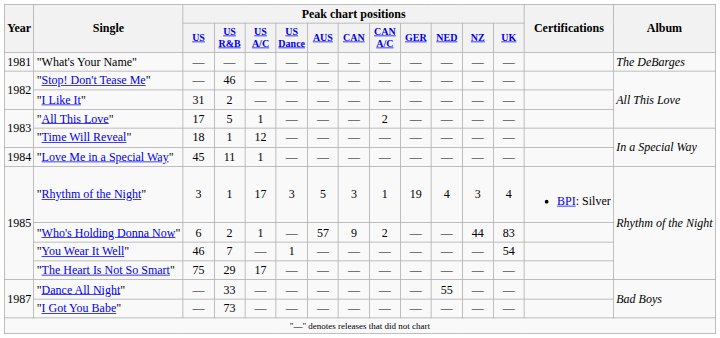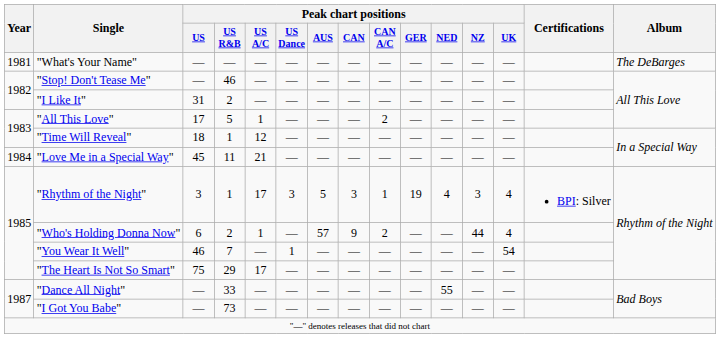 <table class="wikitable" style="text-align:center;">
 <tr>
 <th rowspan="2">Year</th>
 <th rowspan="2">Single</th>
 <th colspan="11">Peak chart positions</th>
 <th rowspan="2">Certifications</th>
 <th rowspan="2">Album</th>
 </tr>
 <tr style="font-size:smaller;">
 <th width="35"><a href='#'>US</a><br></th>
 <th width="35"><a href='#'>US<br>R&B</a><br></th>
 <th width="35"><a href='#'>US<br>A/C</a><br></th>
 <th width="35"><a href='#'>US<br>Dance</a><br></th>
 <th width="35"><a href='#'>AUS</a><br></th>
 <th width="35"><a href='#'>CAN</a><br></th>
 <th width="35"><a href='#'>CAN<br>A/C</a><br></th>
 <th width="35"><a href='#'>GER</a><br></th>
 <th width="35"><a href='#'>NED</a><br></th>
 <th width="35"><a href='#'>NZ</a><br></th>
 <th width="35"><a href='#'>UK</a><br></th>
 </tr>
 <tr>
 <td rowspan="1">1981</td>
 <td style="text-align:left;">"What's Your Name"</td>
 <td>—</td>
 <td>—</td>
 <td>—</td>
 <td>—</td>
 <td>—</td>
 <td>—</td>
 <td>—</td>
 <td>—</td>
 <td>—</td>
 <td>—</td>
 <td>—</td>
 <td></td>
 <td style="text-align:left;" rowspan="1"><em>The DeBarges</em></td>
 </tr>
 <tr>
 <td rowspan="2">1982</td>
 <td style="text-align:left;">"<a href='#'>Stop! Don't Tease Me</a>"</td>
 <td>—</td>
 <td>46</td>
 <td>—</td>
 <td>—</td>
 <td>—</td>
 <td>—</td>
 <td>—</td>
 <td>—</td>
 <td>—</td>
 <td>—</td>
 <td>—</td>
 <td></td>
 <td style="text-align:left;" rowspan="3"><em>All This Love</em></td>
 </tr>
 <tr>
 <td style="text-align:left;">"<a href='#'>I Like It</a>"</td>
 <td>31</td>
 <td>2</td>
 <td>—</td>
 <td>—</td>
 <td>—</td>
 <td>—</td>
 <td>—</td>
 <td>—</td>
 <td>—</td>
 <td>—</td>
 <td>—</td>
 <td></td>
 </tr>
 <tr>
 <td rowspan="2">1983</td>
 <td style="text-align:left;">"<a href='#'>All This Love</a>"</td>
 <td>17</td>
 <td>5</td>
 <td>1</td>
 <td>—</td>
 <td>—</td>
 <td>—</td>
 <td>2</td>
 <td>—</td>
 <td>—</td>
 <td>—</td>
 <td>—</td>
 <td></td>
 </tr>
 <tr>
 <td style="text-align:left;">"<a href='#'>Time Will Reveal</a>"</td>
 <td>18</td>
 <td>1</td>
 <td>12</td>
 <td>—</td>
 <td>—</td>
 <td>—</td>
 <td>—</td>
 <td>—</td>
 <td>—</td>
 <td>—</td>
 <td>—</td>
 <td></td>
 <td style="text-align:left;" rowspan="2"><em>In a Special Way</em></td>
 </tr>
 <tr>
 <td>1984</td>
 <td style="text-align:left;">"<a href='#'>Love Me in a Special Way</a>"</td>
 <td>45</td>
 <td>11</td>
-<td>1</td>
+<td>21</td>
 <td>—</td>
 <td>—</td>
 <td>—</td>
 <td>—</td>
 <td>—</td>
 <td>—</td>
 <td>—</td>
 <td>—</td>
 <td></td>
 </tr>
 <tr>
 <td rowspan="4">1985</td>
 <td style="text-align:left;">"<a href='#'>Rhythm of the Night</a>"</td>
 <td>3</td>
 <td>1</td>
 <td>17</td>
 <td>3</td>
 <td>5</td>
 <td>3</td>
 <td>1</td>
 <td>19</td>
 <td>4</td>
 <td>3</td>
 <td>4</td>
 <td><br><ul><li><a href='#'>BPI</a>: Silver</li></ul></td>
 <td style="text-align:left;" rowspan="4"><em>Rhythm of the Night</em></td>
 </tr>
 <tr>
 <td style="text-align:left;">"<a href='#'>Who's Holding Donna Now</a>"</td>
 <td>6</td>
 <td>2</td>
 <td>1</td>
 <td>—</td>
 <td>57</td>
 <td>9</td>
 <td>2</td>
 <td>—</td>
 <td>—</td>
 <td>44</td>
-<td>83</td>
+<td>4</td>
 <td></td>
 </tr>
 <tr>
 <td style="text-align:left;">"<a href='#'>You Wear It Well</a>" </td>
 <td>46</td>
 <td>7</td>
 <td>—</td>
 <td>1</td>
 <td>—</td>
 <td>—</td>
 <td>—</td>
 <td>—</td>
 <td>—</td>
 <td>—</td>
 <td>54</td>
 <td></td>
 </tr>
 <tr>
 <td style="text-align:left;">"<a href='#'>The Heart Is Not So Smart</a>" </td>
 <td>75</td>
 <td>29</td>
 <td>17</td>
 <td>—</td>
 <td>—</td>
 <td>—</td>
 <td>—</td>
 <td>—</td>
 <td>—</td>
 <td>—</td>
 <td>—</td>
 <td></td>
 </tr>
 <tr>
 <td rowspan="2">1987</td>
 <td style="text-align:left;">"<a href='#'>Dance All Night</a>"</td>
 <td>—</td>
 <td>33</td>
 <td>—</td>
 <td>—</td>
 <td>—</td>
 <td>—</td>
 <td>—</td>
 <td>—</td>
 <td>55</td>
 <td>—</td>
 <td>—</td>
 <td></td>
 <td style="text-align:left;" rowspan="2"><em>Bad Boys</em></td>
 </tr>
 <tr>
 <td style="text-align:left;">"<a href='#'>I Got You Babe</a>"</td>
 <td>—</td>
 <td>73</td>
 <td>—</td>
 <td>—</td>
 <td>—</td>
 <td>—</td>
 <td>—</td>
 <td>—</td>
 <td>—</td>
 <td>—</td>
 <td>—</td>
 <td></td>
 </tr>
 <tr>
 <td colspan="15" style="font-size:9pt">"—" denotes releases that did not chart</td>
 </tr>
 </table>
